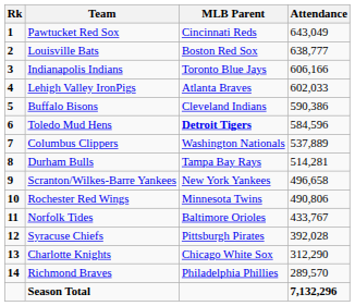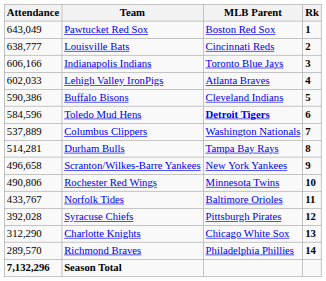 <table class="wikitable" border="1">
 <tr>
-<th><strong>Rk</strong></th>
+<th><strong>Attendance</strong></th>
 <th><strong>Team</strong></th>
 <th><strong>MLB Parent</strong></th>
-<th><strong>Attendance</strong></th>
+<th><strong>Rk</strong></th>
 </tr>
 <tr>
+<td>643,049</td>
+<td><a href='#'>Pawtucket Red Sox</a></td>
+<td><a href='#'>Boston Red Sox</a></td>
 <td><strong>1</strong></td>
-<td><a href='#'>Pawtucket Red Sox</a></td>
-<td><a href='#'>Cincinnati Reds</a></td>
-<td>643,049</td>
 </tr>
 <tr>
+<td>638,777</td>
+<td><a href='#'>Louisville Bats</a></td>
+<td><a href='#'>Cincinnati Reds</a></td>
 <td><strong>2</strong></td>
-<td><a href='#'>Louisville Bats</a></td>
-<td><a href='#'>Boston Red Sox</a></td>
-<td>638,777</td>
 </tr>
 <tr>
-<td><strong>3</strong></td>
+<td>606,166</td>
 <td><a href='#'>Indianapolis Indians</a></td>
 <td><a href='#'>Toronto Blue Jays</a></td>
-<td>606,166</td>
+<td><strong>3</strong></td>
 </tr>
 <tr>
-<td><strong>4</strong></td>
+<td>602,033</td>
 <td><a href='#'>Lehigh Valley IronPigs</a></td>
 <td><a href='#'>Atlanta Braves</a></td>
-<td>602,033</td>
+<td><strong>4</strong></td>
 </tr>
 <tr>
-<td><strong>5</strong></td>
+<td>590,386</td>
 <td><a href='#'>Buffalo Bisons</a></td>
 <td><a href='#'>Cleveland Indians</a></td>
-<td>590,386</td>
+<td><strong>5</strong></td>
 </tr>
 <tr>
-<td><strong>6</strong></td>
+<td>584,596</td>
 <td><a href='#'>Toledo Mud Hens</a></td>
 <td><strong><a href='#'>Detroit Tigers</a></strong></td>
-<td>584,596</td>
+<td><strong>6</strong></td>
 </tr>
 <tr>
-<td><strong>7</strong></td>
+<td>537,889</td>
 <td><a href='#'>Columbus Clippers</a></td>
 <td><a href='#'>Washington Nationals</a></td>
-<td>537,889</td>
+<td><strong>7</strong></td>
 </tr>
 <tr>
-<td><strong>8</strong></td>
+<td>514,281</td>
 <td><a href='#'>Durham Bulls</a></td>
 <td><a href='#'>Tampa Bay Rays</a></td>
-<td>514,281</td>
+<td><strong>8</strong></td>
 </tr>
 <tr>
-<td><strong>9</strong></td>
+<td>496,658</td>
 <td><a href='#'>Scranton/Wilkes-Barre Yankees</a></td>
 <td><a href='#'>New York Yankees</a></td>
-<td>496,658</td>
+<td><strong>9</strong></td>
 </tr>
 <tr>
-<td><strong>10</strong></td>
+<td>490,806</td>
 <td><a href='#'>Rochester Red Wings</a></td>
 <td><a href='#'>Minnesota Twins</a></td>
-<td>490,806</td>
+<td><strong>10</strong></td>
 </tr>
 <tr>
-<td><strong>11</strong></td>
+<td>433,767</td>
 <td><a href='#'>Norfolk Tides</a></td>
 <td><a href='#'>Baltimore Orioles</a></td>
-<td>433,767</td>
+<td><strong>11</strong></td>
 </tr>
 <tr>
-<td><strong>12</strong></td>
+<td>392,028</td>
 <td><a href='#'>Syracuse Chiefs</a></td>
 <td><a href='#'>Pittsburgh Pirates</a></td>
-<td>392,028</td>
+<td><strong>12</strong></td>
 </tr>
 <tr>
-<td><strong>13</strong></td>
+<td>312,290</td>
 <td><a href='#'>Charlotte Knights</a></td>
 <td><a href='#'>Chicago White Sox</a></td>
-<td>312,290</td>
+<td><strong>13</strong></td>
 </tr>
 <tr>
-<td><strong>14</strong></td>
+<td>289,570</td>
 <td><a href='#'>Richmond Braves</a></td>
 <td><a href='#'>Philadelphia Phillies</a></td>
-<td>289,570</td>
+<td><strong>14</strong></td>
 </tr>
 <tr>
-<td></td>
+<td><strong>7,132,296</strong></td>
 <td><strong>Season Total</strong></td>
 <td></td>
-<td><strong>7,132,296</strong></td>
+<td></td>
 </tr>
 </table>
